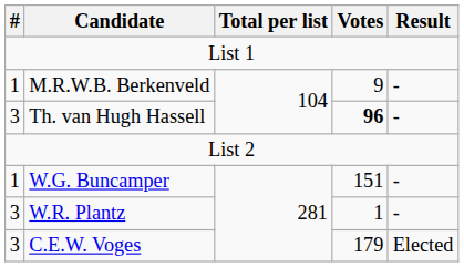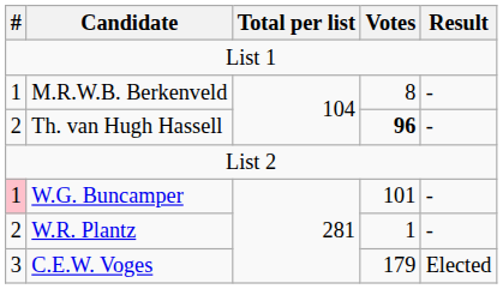 <table class="wikitable">
 <tr>
 <th>#</th>
 <th>Candidate</th>
 <th>Total per list</th>
 <th>Votes</th>
 <th>Result</th>
 </tr>
 <tr>
 <td Colspan = "5" style="text-align:center;">List 1</td>
 </tr>
 <tr>
 <td>1</td>
 <td>M.R.W.B. Berkenveld</td>
 <td Rowspan="2" style="text-align:right">104</td>
-<td style="text-align:right">9</td>
+<td style="text-align:right">8</td>
 <td>-</td>
 </tr>
 <tr>
-<td>3</td>
+<td>2</td>
 <td>Th. van Hugh Hassell</td>
 <td style="text-align:right"><strong>96</strong></td>
 <td>-</td>
 </tr>
 <tr>
 <td Colspan = "5" style="text-align:center;">List 2</td>
 </tr>
 <tr>
-<td>1</td>
+<td style="background: pink;">1</td>
 <td><a href='#'>W.G. Buncamper</a></td>
 <td Rowspan="3" style="text-align:right">281</td>
-<td style="text-align:right">151</td>
+<td style="text-align:right">101</td>
 <td>-</td>
 </tr>
 <tr>
-<td>3</td>
+<td>2</td>
 <td><a href='#'>W.R. Plantz</a></td>
 <td style="text-align:right">1</td>
 <td>-</td>
 </tr>
 <tr>
 <td>3</td>
 <td><a href='#'>C.E.W. Voges</a></td>
 <td style="text-align:right">179</td>
 <td>Elected</td>
 </tr>
 </table>
